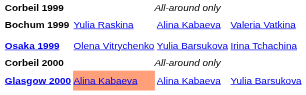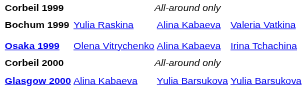 <table>
 <tr>
 <th scope=row style="text-align:left">Corbeil 1999 </th>
 <td colspan=3 align=center><em>All-around only</em></td>
 </tr>
 <tr>
 <th scope=row style="text-align:left">Bochum 1999 </th>
 <td style="height:30px;"> <a href='#'>Yulia Raskina</a></td>
 <td style="height:30px;"> <a href='#'>Alina Kabaeva</a></td>
 <td style="height:30px;"> <a href='#'>Valeria Vatkina</a></td>
 </tr>
 <tr>
 <th scope=row style="text-align:left"><a href='#'>Osaka 1999</a></th>
 <td style="height:30px;"> <a href='#'>Olena Vitrychenko</a></td>
-<td style="height:30px;"> <a href='#'>Yulia Barsukova</a></td>
+<td style="height:30px;"> <a href='#'>Alina Kabaeva</a></td>
 <td style="height:30px;"> <a href='#'>Irina Tchachina</a></td>
 </tr>
 <tr>
 <th scope=row style="text-align:left">Corbeil 2000 </th>
 <td colspan=3 align=center><em>All-around only</em></td>
 </tr>
 <tr>
 <th scope=row style="text-align:left"><a href='#'>Glasgow 2000</a></th>
-<td style="background: lightsalmon; height:30px;"> <a href='#'>Alina Kabaeva</a></td>
 <td style="height:30px;"> <a href='#'>Alina Kabaeva</a></td>
+<td style="height:30px;"> <a href='#'>Yulia Barsukova</a></td>
 <td style="height:30px;"> <a href='#'>Yulia Barsukova</a></td>
 </tr>
 </table>
